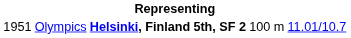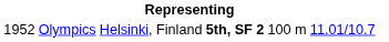 <table>
 <tr>
 <th colspan="6">Representing </th>
 </tr>
 <tr>
-<td>1951</td>
+<td>1952</td>
 <td><a href='#'>Olympics</a></td>
-<td><strong><a href='#'>Helsinki</a>, Finland</strong></td>
+<td><a href='#'>Helsinki</a>, Finland</td>
 <td><strong>5th, SF 2</strong></td>
 <td>100 m</td>
 <td><a href='#'>11.01/10.7</a></td>
 </tr>
 </table>
